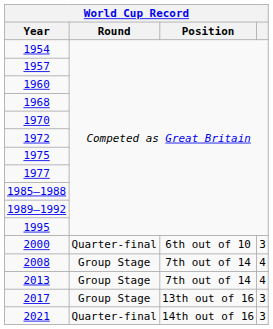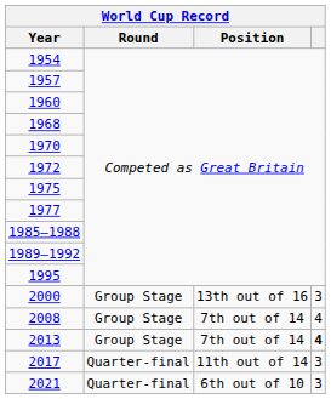 <table class="wikitable" style="text-align: center;">
 <tr>
 <th colspan=9><a href='#'>World Cup Record</a></th>
 </tr>
 <tr>
 <th>Year</th>
 <th>Round</th>
 <th>Position</th>
 <th></th>
 </tr>
 <tr>
 <td> <a href='#'>1954</a></td>
 <td rowspan=11 colspan=8><em>Competed as  <a href='#'>Great Britain</a></em></td>
 </tr>
 <tr>
 <td> <a href='#'>1957</a></td>
 </tr>
 <tr>
 <td> <a href='#'>1960</a></td>
 </tr>
 <tr>
 <td>  <a href='#'>1968</a></td>
 </tr>
 <tr>
 <td> <a href='#'>1970</a></td>
 </tr>
 <tr>
 <td> <a href='#'>1972</a></td>
 </tr>
 <tr>
 <td><a href='#'>1975</a></td>
 </tr>
 <tr>
 <td>  <a href='#'>1977</a></td>
 </tr>
 <tr>
 <td><a href='#'>1985–1988</a></td>
 </tr>
 <tr>
 <td><a href='#'>1989–1992</a></td>
 </tr>
 <tr>
 <td> <a href='#'>1995</a></td>
 </tr>
 <tr>
 <td>   <a href='#'>2000</a></td>
-<td>Quarter-final</td>
-<td>6th out of 10</td>
+<td>Group Stage</td>
+<td>13th out of 16</td>
 <td>3</td>
 </tr>
 <tr>
 <td> <a href='#'>2008</a></td>
 <td>Group Stage</td>
 <td>7th out of 14</td>
 <td>4</td>
 </tr>
 <tr>
 <td>  <a href='#'>2013</a></td>
 <td>Group Stage</td>
 <td>7th out of 14</td>
-<td>4</td>
+<td><strong>4</strong></td>
 </tr>
 <tr>
 <td>  <a href='#'>2017</a></td>
-<td>Group Stage</td>
-<td>13th out of 16</td>
+<td>Quarter-final</td>
+<td>11th out of 14</td>
 <td>3</td>
 </tr>
 <tr>
 <td> <a href='#'>2021</a></td>
 <td>Quarter-final</td>
-<td>14th out of 16</td>
+<td>6th out of 10</td>
 <td>3</td>
 </tr>
 </table>
